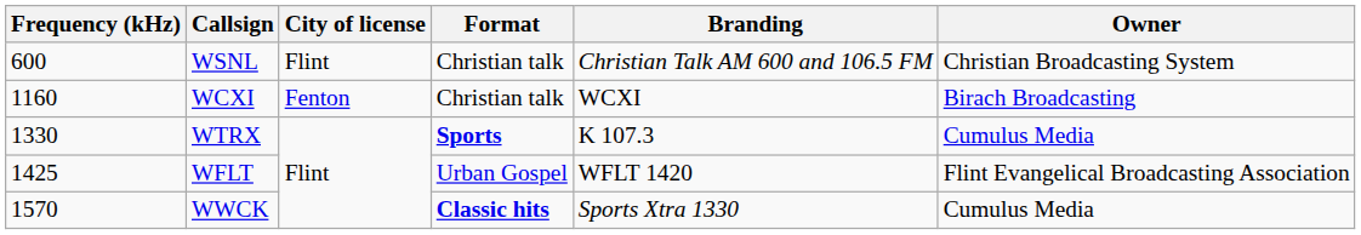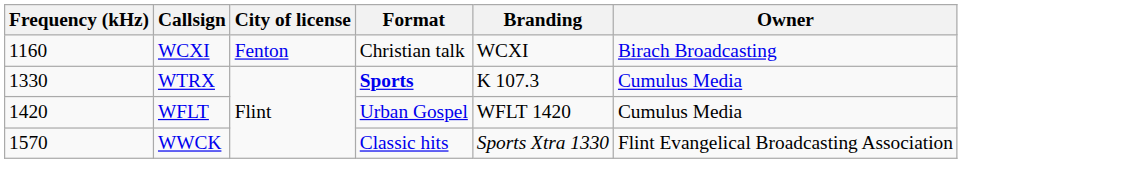 <table class="wikitable sortable">
 <tr>
 <th>Frequency (kHz)</th>
 <th>Callsign</th>
 <th>City of license</th>
 <th>Format</th>
 <th>Branding</th>
 <th>Owner</th>
-</tr>
-<tr>
-<td>600</td>
-<td><a href='#'>WSNL</a></td>
-<td>Flint</td>
-<td>Christian talk</td>
-<td><em>Christian Talk AM 600 and 106.5 FM</em></td>
-<td>Christian Broadcasting System</td>
 </tr>
 <tr>
 <td>1160</td>
 <td><a href='#'>WCXI</a></td>
 <td><a href='#'>Fenton</a></td>
 <td>Christian talk</td>
 <td>WCXI</td>
 <td><a href='#'>Birach Broadcasting</a></td>
 </tr>
 <tr>
 <td>1330</td>
 <td><a href='#'>WTRX</a></td>
 <td rowspan=3>Flint</td>
 <td><strong><a href='#'>Sports</a></strong></td>
 <td>K 107.3</td>
 <td><a href='#'>Cumulus Media</a></td>
 </tr>
 <tr>
-<td>1425</td>
+<td>1420</td>
 <td><a href='#'>WFLT</a></td>
 <td><a href='#'>Urban Gospel</a></td>
 <td>WFLT 1420</td>
-<td>Flint Evangelical Broadcasting Association</td>
+<td>Cumulus Media</td>
 </tr>
 <tr>
 <td>1570</td>
 <td><a href='#'>WWCK</a></td>
-<td><strong><a href='#'>Classic hits</a></strong></td>
+<td><a href='#'>Classic hits</a></td>
 <td><em>Sports Xtra 1330</em></td>
-<td>Cumulus Media</td>
+<td>Flint Evangelical Broadcasting Association</td>
 </tr>
 </table>
